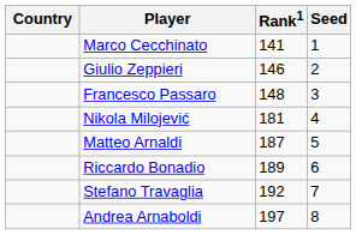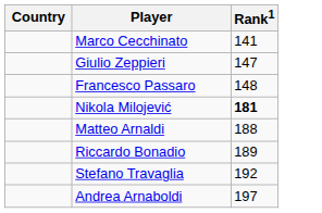 <table class="sortable wikitable">
 <tr>
 <th width="70">Country</th>
 <th width="175">Player</th>
 <th>Rank<sup>1</sup></th>
-<th>Seed</th>
 </tr>
 <tr>
 <td></td>
 <td><a href='#'>Marco Cecchinato</a></td>
 <td>141</td>
-<td>1</td>
 </tr>
 <tr>
 <td></td>
 <td><a href='#'>Giulio Zeppieri</a></td>
-<td>146</td>
-<td>2</td>
+<td>147</td>
 </tr>
 <tr>
 <td></td>
 <td><a href='#'>Francesco Passaro</a></td>
 <td>148</td>
-<td>3</td>
 </tr>
 <tr>
 <td></td>
 <td><a href='#'>Nikola Milojević</a></td>
-<td>181</td>
-<td>4</td>
+<td><strong>181</strong></td>
 </tr>
 <tr>
 <td></td>
 <td><a href='#'>Matteo Arnaldi</a></td>
-<td>187</td>
-<td>5</td>
+<td>188</td>
 </tr>
 <tr>
 <td></td>
 <td><a href='#'>Riccardo Bonadio</a></td>
 <td>189</td>
-<td>6</td>
 </tr>
 <tr>
 <td></td>
 <td><a href='#'>Stefano Travaglia</a></td>
 <td>192</td>
-<td>7</td>
 </tr>
 <tr>
 <td></td>
 <td><a href='#'>Andrea Arnaboldi</a></td>
 <td>197</td>
-<td>8</td>
 </tr>
 </table>
